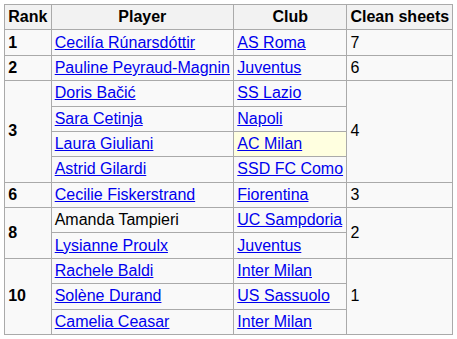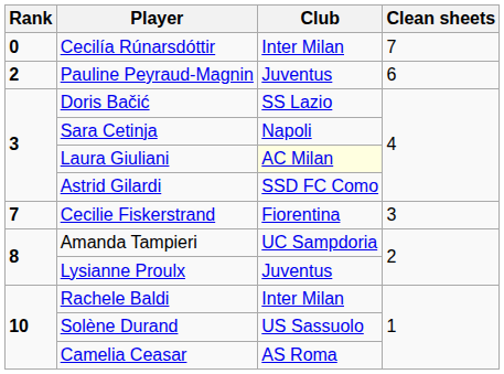 <table class="wikitable sortable">
 <tr>
 <th>Rank</th>
 <th>Player</th>
 <th>Club</th>
 <th>Clean sheets</th>
 </tr>
 <tr>
-<td><strong>1</strong></td>
+<td><strong>0</strong></td>
 <td> <a href='#'>Cecilía Rúnarsdóttir</a></td>
-<td><a href='#'>AS Roma</a></td>
+<td><a href='#'>Inter Milan</a></td>
 <td>7</td>
 </tr>
 <tr>
 <td><strong>2</strong></td>
 <td> <a href='#'>Pauline Peyraud-Magnin</a></td>
 <td><a href='#'>Juventus</a></td>
 <td>6</td>
 </tr>
 <tr>
 <td rowspan="4"><strong>3</strong></td>
 <td> <a href='#'>Doris Bačić</a></td>
 <td><a href='#'>SS Lazio</a></td>
 <td rowspan="4">4</td>
 </tr>
 <tr>
 <td> <a href='#'>Sara Cetinja</a></td>
 <td><a href='#'>Napoli</a></td>
 </tr>
 <tr>
 <td> <a href='#'>Laura Giuliani</a></td>
 <td style="background: lightyellow;"><a href='#'>AC Milan</a></td>
 </tr>
 <tr>
 <td> <a href='#'>Astrid Gilardi</a></td>
 <td><a href='#'>SSD FC Como</a></td>
 </tr>
 <tr>
-<td><strong>6</strong></td>
+<td><strong>7</strong></td>
 <td> <a href='#'>Cecilie Fiskerstrand</a></td>
 <td><a href='#'>Fiorentina</a></td>
 <td>3</td>
 </tr>
 <tr>
 <td rowspan="2"><strong>8</strong></td>
 <td> Amanda Tampieri</td>
 <td><a href='#'>UC Sampdoria</a></td>
 <td rowspan="2">2</td>
 </tr>
 <tr>
 <td> <a href='#'>Lysianne Proulx</a></td>
 <td><a href='#'>Juventus</a></td>
 </tr>
 <tr>
 <td rowspan="3"><strong>10</strong></td>
 <td> <a href='#'>Rachele Baldi</a></td>
 <td><a href='#'>Inter Milan</a></td>
 <td rowspan="3">1</td>
 </tr>
 <tr>
 <td> <a href='#'>Solène Durand</a></td>
 <td><a href='#'>US Sassuolo</a></td>
 </tr>
 <tr>
 <td> <a href='#'>Camelia Ceasar</a></td>
-<td><a href='#'>Inter Milan</a></td>
+<td><a href='#'>AS Roma</a></td>
 </tr>
 <tr>
 </tr>
 </table>
